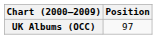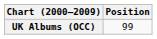 <table class="wikitable plainrowheaders" style="text-align:center">
 <tr>
 <th scope="col">Chart (2000–2009)</th>
 <th scope="col">Position</th>
 </tr>
 <tr>
 <th scope="row">UK Albums (OCC)</th>
-<td>97</td>
+<td>99</td>
 </tr>
 </table>
